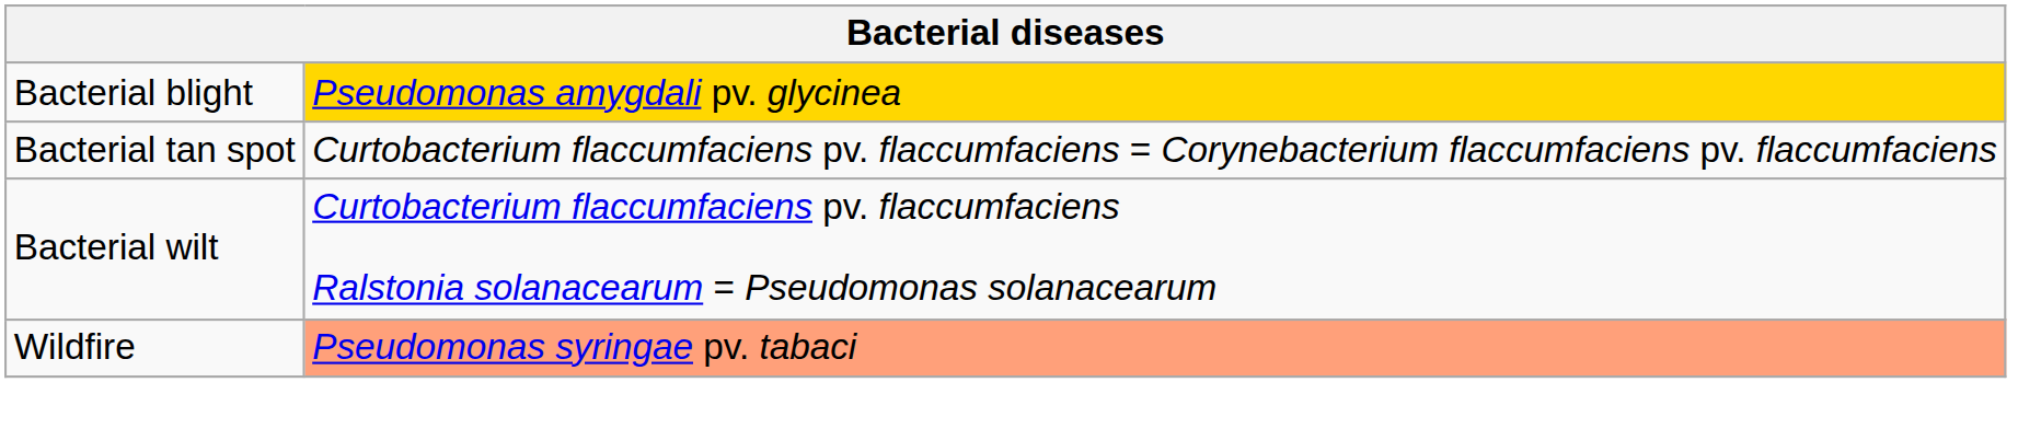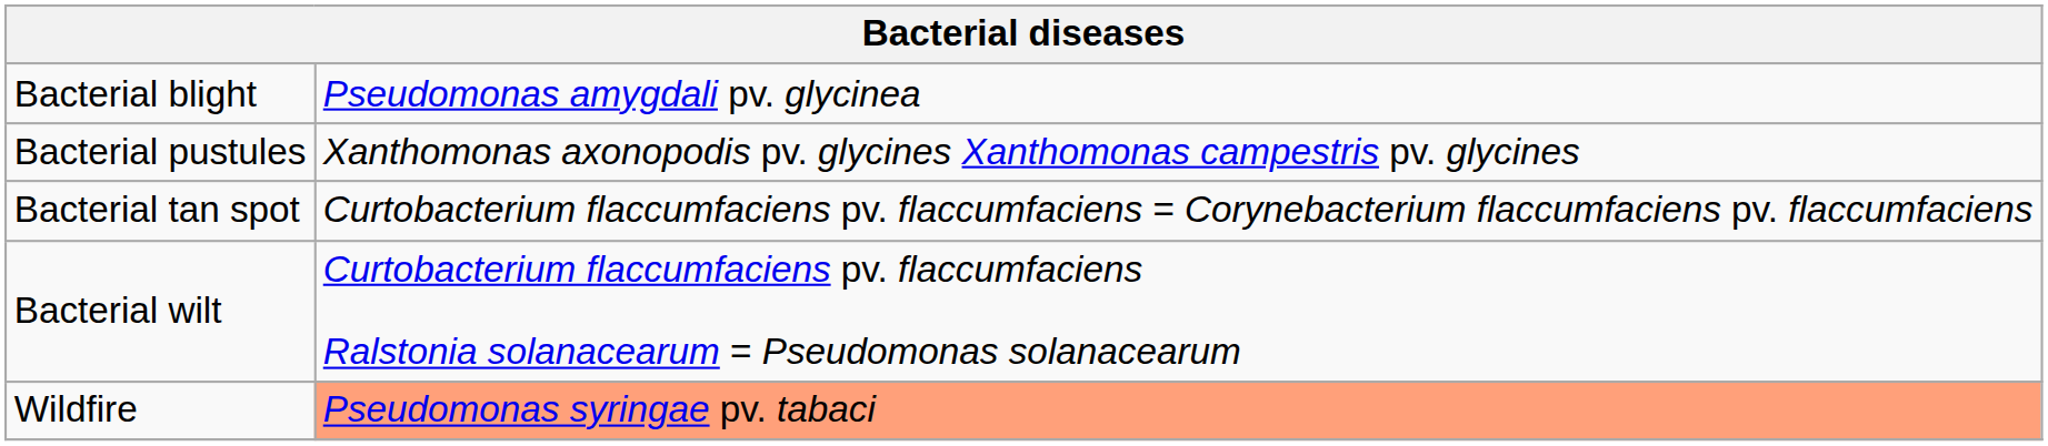 <table class="wikitable" style="clear">
 <tr>
 <th colspan=2><strong>Bacterial diseases</strong><br></th>
 </tr>
 <tr>
 <td>Bacterial blight</td>
-<td style="background: gold;"><em><a href='#'>Pseudomonas amygdali</a></em> pv. <em>glycinea</em></td>
+<td><em><a href='#'>Pseudomonas amygdali</a></em> pv. <em>glycinea</em></td>
+</tr>
+<tr>
+<td>Bacterial pustules</td>
+<td><em>Xanthomonas axonopodis</em> pv. <em>glycines</em>  <em><a href='#'>Xanthomonas campestris</a></em> pv. <em>glycines</em></td>
 </tr>
 <tr>
 <td>Bacterial tan spot</td>
 <td><em>Curtobacterium flaccumfaciens</em> pv. <em>flaccumfaciens</em> = <em>Corynebacterium flaccumfaciens</em> pv. <em>flaccumfaciens</em></td>
 </tr>
 <tr>
 <td>Bacterial wilt</td>
 <td><em><a href='#'>Curtobacterium flaccumfaciens</a></em> pv. <em>flaccumfaciens</em><br><br><em><a href='#'>Ralstonia solanacearum</a></em> = <em>Pseudomonas solanacearum</em></td>
 </tr>
 <tr>
 <td>Wildfire</td>
 <td style="background: lightsalmon;"><em><a href='#'>Pseudomonas syringae</a></em> pv. <em>tabaci</em></td>
 </tr>
 <tr>
 </tr>
 </table>
